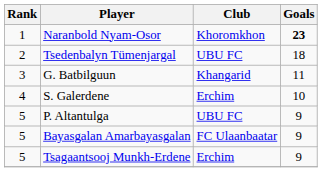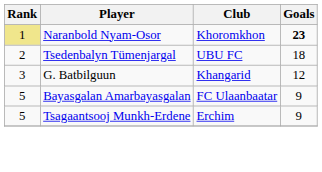 <table class="wikitable sortable" style="text-align:center">
 <tr>
 <th>Rank</th>
 <th>Player</th>
 <th>Club</th>
 <th>Goals</th>
 </tr>
 <tr>
-<td>1</td>
+<td style="background: khaki;">1</td>
 <td style="text-align:left"> <a href='#'>Naranbold Nyam-Osor</a></td>
 <td style="text-align:left"><a href='#'>Khoromkhon</a></td>
 <td><strong>23</strong></td>
 </tr>
 <tr>
 <td>2</td>
 <td style="text-align:left"> <a href='#'>Tsedenbalyn Tümenjargal</a></td>
 <td style="text-align:left"><a href='#'>UBU FC </a></td>
 <td>18</td>
 </tr>
 <tr>
 <td>3</td>
 <td style="text-align:left"> G. Batbilguun</td>
 <td style="text-align:left"><a href='#'>Khangarid</a></td>
-<td>11</td>
-</tr>
-<tr>
-<td>4</td>
-<td style="text-align:left"> S. Galerdene</td>
-<td style="text-align:left"><a href='#'>Erchim</a></td>
-<td>10</td>
-</tr>
-<tr>
-<td>5</td>
-<td style="text-align:left"> P. Altantulga</td>
-<td style="text-align:left"><a href='#'>UBU FC</a></td>
-<td>9</td>
+<td>12</td>
 </tr>
 <tr>
 <td>5</td>
 <td style="text-align:left"> <a href='#'>Bayasgalan Amarbayasgalan</a></td>
 <td style="text-align:left"><a href='#'>FC Ulaanbaatar</a></td>
 <td>9</td>
 </tr>
 <tr>
 <td>5</td>
 <td style="text-align:left"> <a href='#'>Tsagaantsooj Munkh-Erdene</a></td>
 <td style="text-align:left"><a href='#'>Erchim</a></td>
 <td>9</td>
 </tr>
 <tr>
 </tr>
 </table>
